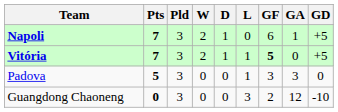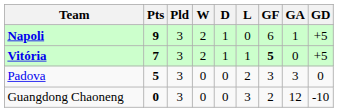 <table class=wikitable style="text-align:center">
 <tr>
 <th width=165>Team</th>
 <th width=20>Pts</th>
 <th width=20>Pld</th>
 <th width=20>W</th>
 <th width=20>D</th>
 <th width=20>L</th>
 <th width=20>GF</th>
 <th width=20>GA</th>
 <th width=20>GD</th>
 </tr>
 <tr style="background:#ccffcc">
 <td style="text-align:left"><strong> <a href='#'>Napoli</a></strong></td>
-<td><strong>7</strong></td>
+<td><strong>9</strong></td>
 <td>3</td>
 <td>2</td>
 <td>1</td>
 <td>0</td>
 <td>6</td>
 <td>1</td>
 <td>+5</td>
 </tr>
 <tr style="background:#ccffcc">
 <td style="text-align:left"><strong> <a href='#'>Vitória</a></strong></td>
 <td><strong>7</strong></td>
 <td>3</td>
 <td>2</td>
 <td>1</td>
 <td>1</td>
 <td><strong>5</strong></td>
 <td>0</td>
 <td>+5</td>
 </tr>
 <tr>
 <td style="text-align:left"> <a href='#'>Padova</a></td>
 <td><strong>5</strong></td>
 <td>3</td>
 <td>0</td>
 <td>0</td>
-<td>1</td>
+<td>2</td>
 <td>3</td>
 <td>3</td>
 <td>0</td>
 </tr>
 <tr>
 <td style="text-align:left"> Guangdong Chaoneng</td>
 <td><strong>0</strong></td>
 <td>3</td>
 <td>0</td>
 <td>0</td>
 <td>3</td>
 <td>2</td>
 <td>12</td>
 <td>-10</td>
 </tr>
 </table>
